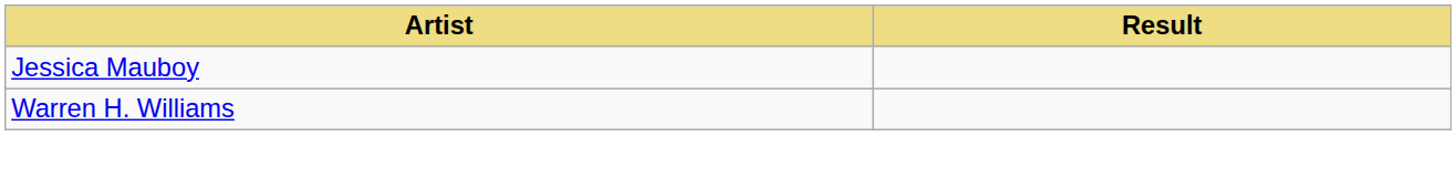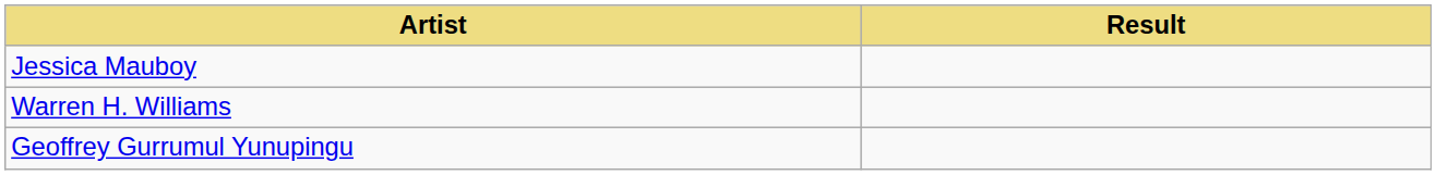 <table class="wikitable" width=100%>
 <tr>
 <th style="width:15%;background:#EEDD82;">Artist</th>
 <th style="width:10%;background:#EEDD82;">Result</th>
 </tr>
 <tr>
 <td><a href='#'>Jessica Mauboy</a></td>
 <td></td>
 </tr>
 <tr>
 <td><a href='#'>Warren H. Williams</a></td>
 <td></td>
 </tr>
+<tr>
+<td><a href='#'>Geoffrey Gurrumul Yunupingu</a></td>
+<td></td>
+</tr>
 </table>
